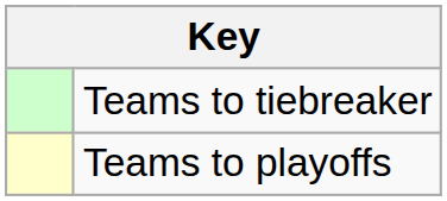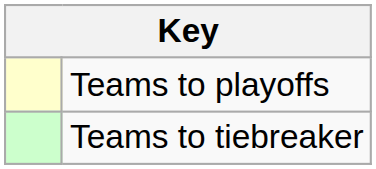 <table class="wikitable" style="text-align: center;">
 <tr>
 <th colspan=2>Key</th>
 </tr>
 <tr>
+<td style="background:#ffffcc; width:20px;"></td>
+<td align=left>Teams to playoffs</td>
+</tr>
+<tr>
 <td style="background:#ccffcc; width:20px;"></td>
 <td align=left>Teams to tiebreaker</td>
 </tr>
-<tr>
-<td style="background:#ffffcc; width:20px;"></td>
-<td align=left>Teams to playoffs</td>
-</tr>
 </table>
